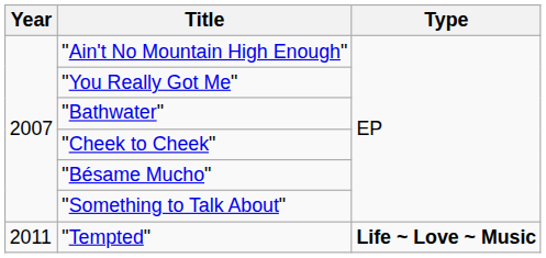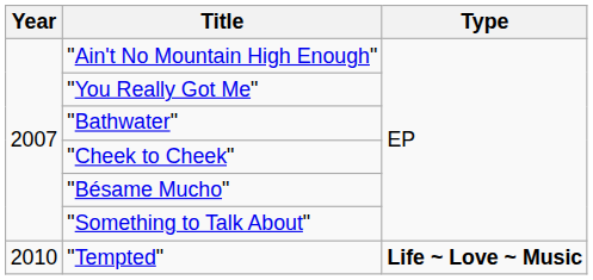 <table class="wikitable">
 <tr>
 <th>Year</th>
 <th>Title</th>
 <th>Type</th>
 </tr>
 <tr>
 <td rowspan="6">2007</td>
 <td>"<a href='#'>Ain't No Mountain High Enough</a>"</td>
 <td rowspan="6">EP</td>
 </tr>
 <tr>
 <td>"<a href='#'>You Really Got Me</a>"</td>
 </tr>
 <tr>
 <td>"<a href='#'>Bathwater</a>"</td>
 </tr>
 <tr>
 <td>"<a href='#'>Cheek to Cheek</a>"</td>
 </tr>
 <tr>
 <td>"<a href='#'>Bésame Mucho</a>"</td>
 </tr>
 <tr>
 <td>"<a href='#'>Something to Talk About</a>"</td>
 </tr>
 <tr>
-<td>2011</td>
+<td>2010</td>
 <td>"<a href='#'>Tempted</a>"</td>
 <td><strong>Life ~ Love ~ Music</strong></td>
 </tr>
 </table>
